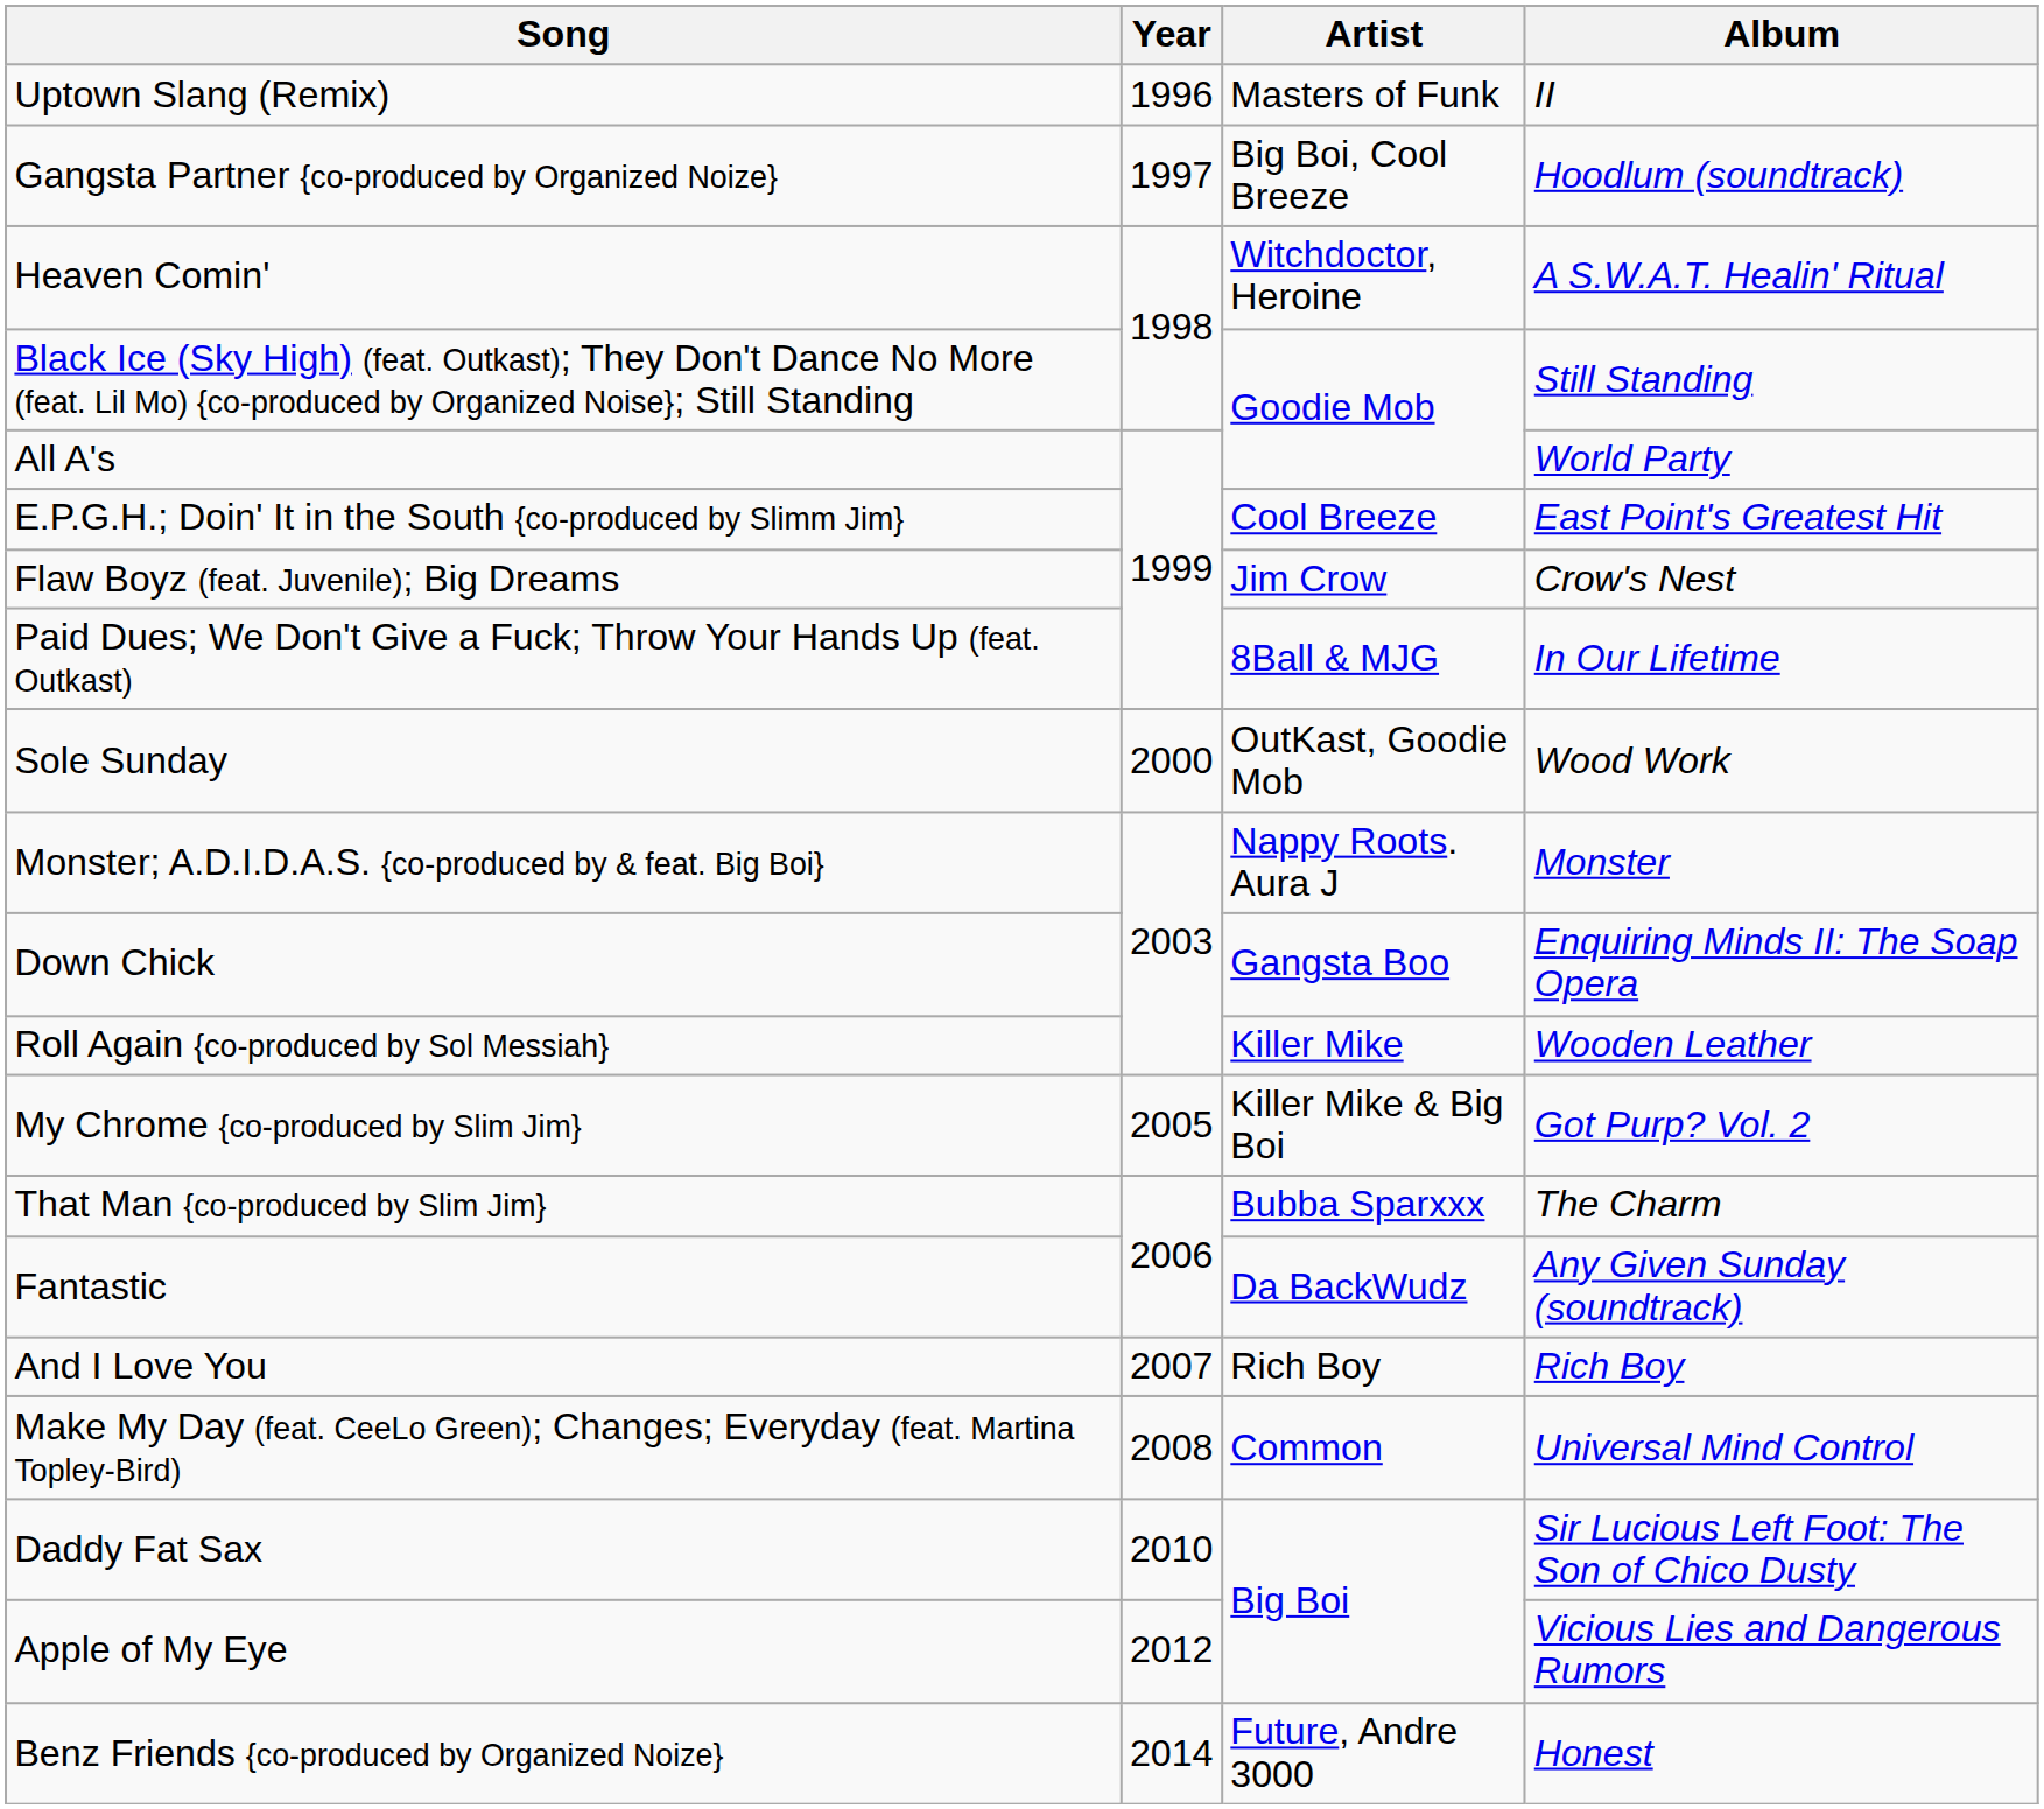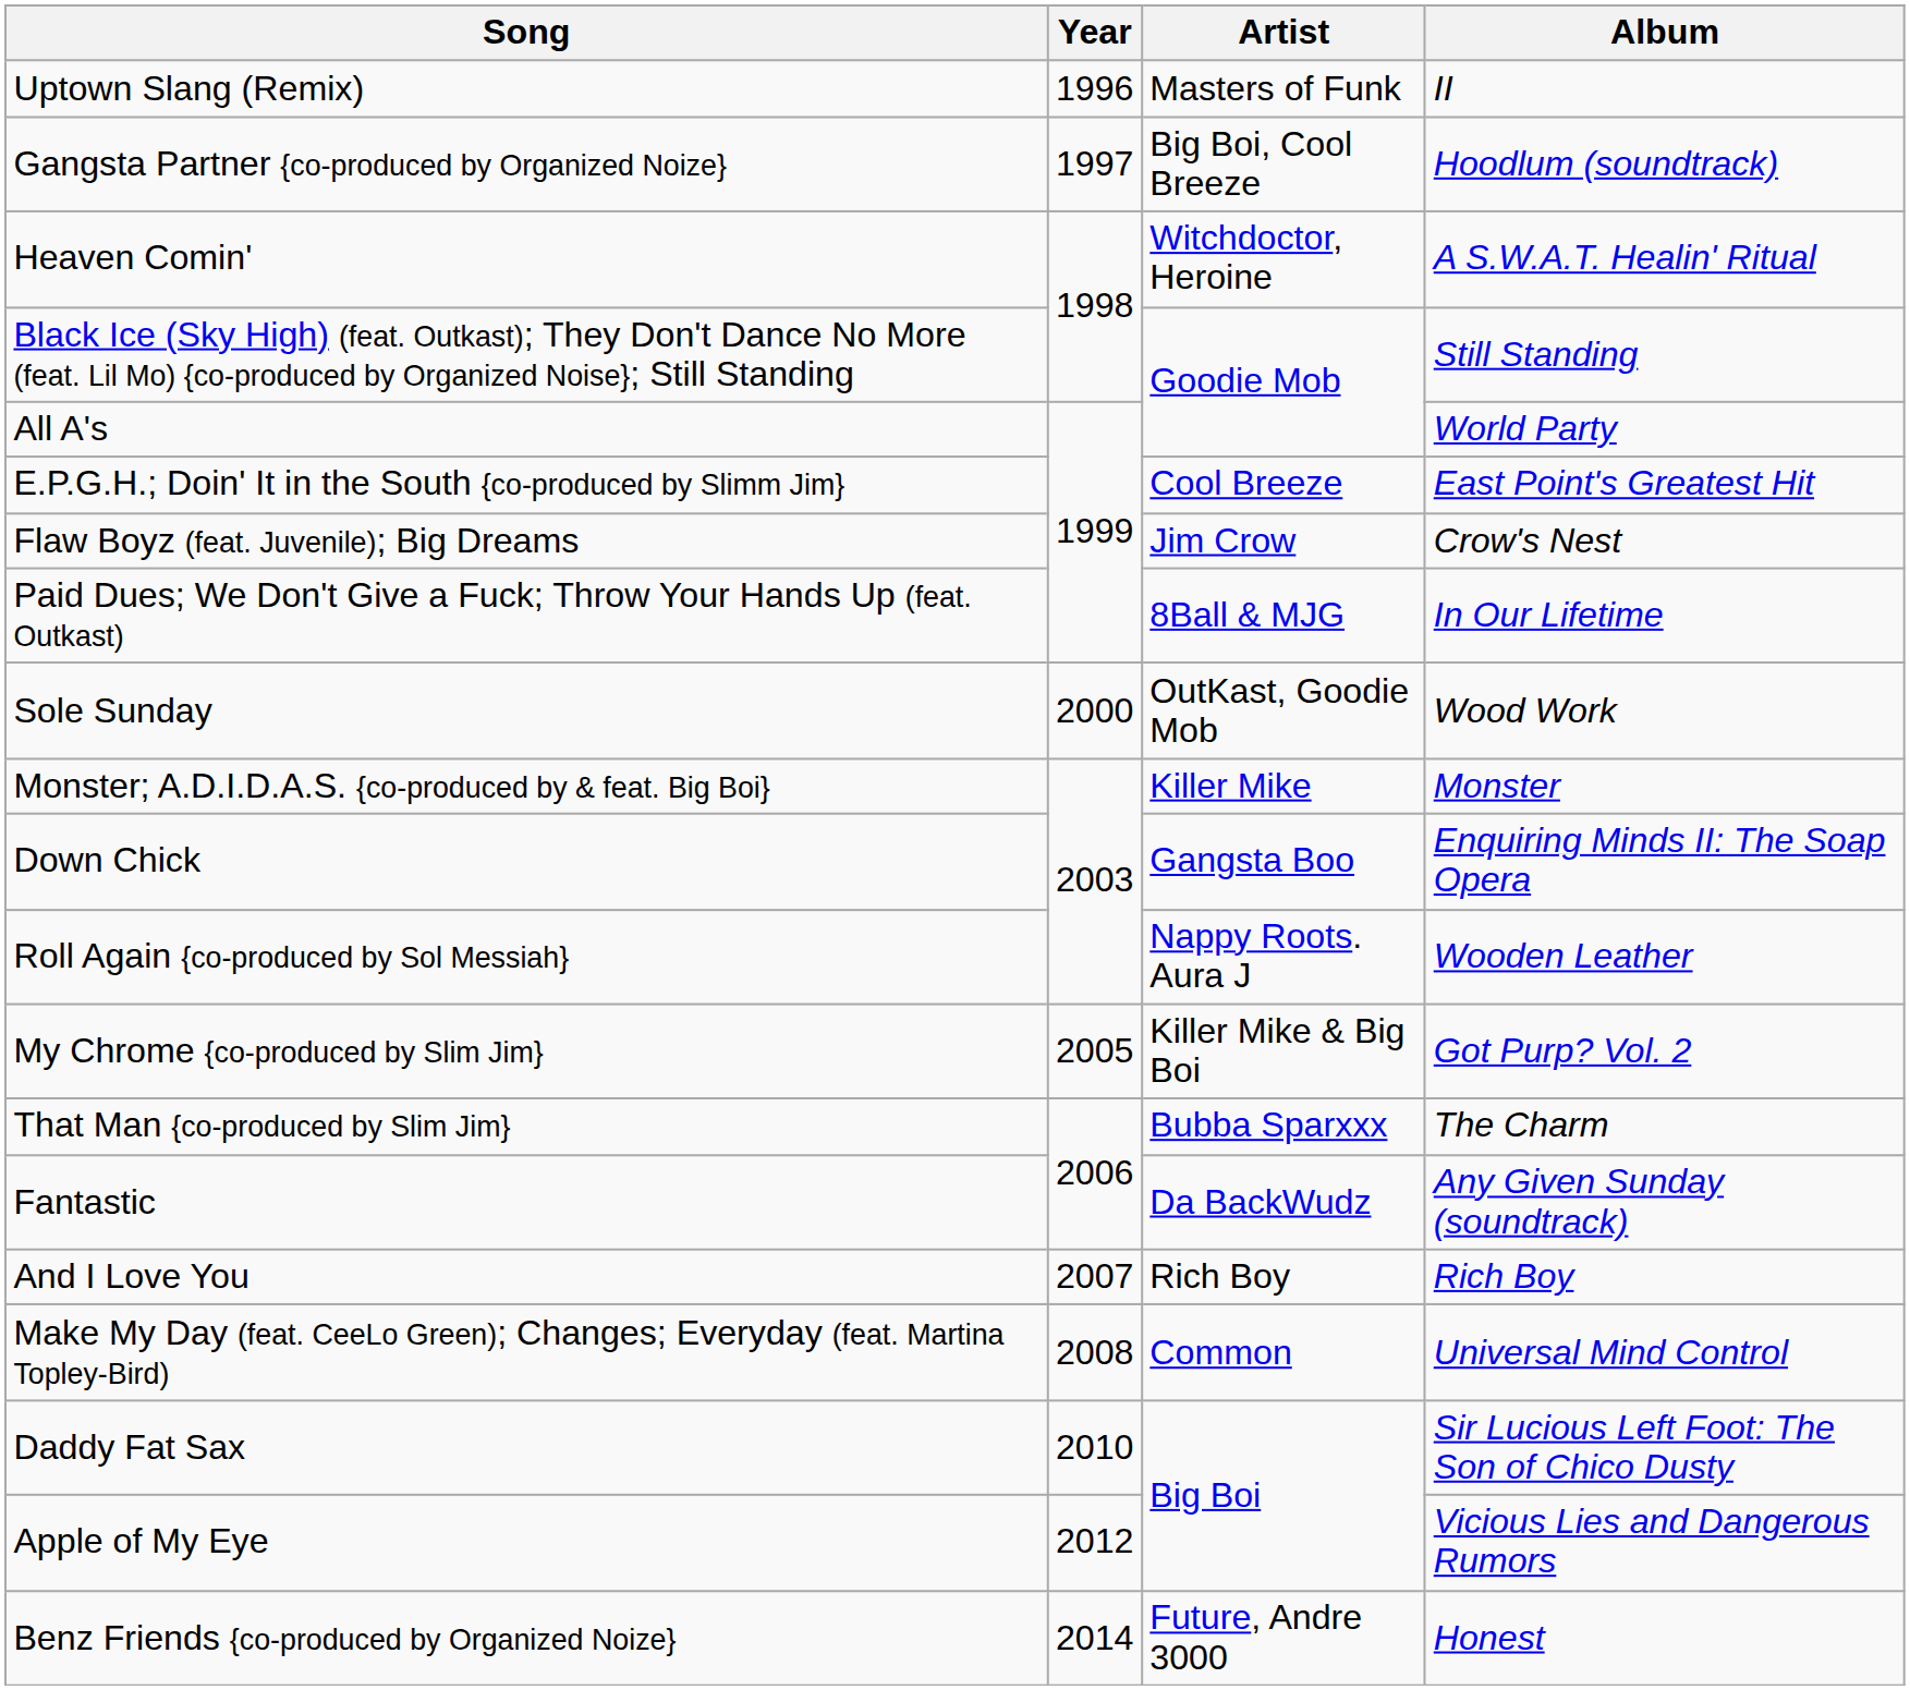 <table class="wikitable">
 <tr>
 <th>Song</th>
 <th>Year</th>
 <th>Artist</th>
 <th>Album</th>
 </tr>
 <tr>
 <td>Uptown Slang (Remix)</td>
 <td>1996</td>
 <td>Masters of Funk</td>
 <td><em>II</em></td>
 </tr>
 <tr>
 <td>Gangsta Partner <small>{co-produced by Organized Noize}</small></td>
 <td>1997</td>
 <td>Big Boi, Cool Breeze</td>
 <td><em><a href='#'>Hoodlum (soundtrack)</a></em></td>
 </tr>
 <tr>
 <td>Heaven Comin'</td>
 <td rowspan="2">1998</td>
 <td><a href='#'>Witchdoctor</a>, Heroine</td>
 <td><em><a href='#'>A S.W.A.T. Healin' Ritual</a></em></td>
 </tr>
 <tr>
 <td><a href='#'>Black Ice (Sky High)</a> <small>(feat. Outkast)</small>; They Don't Dance No More <small>(feat. Lil Mo) {co-produced by Organized Noise}</small>; Still Standing</td>
 <td rowspan="2"><a href='#'>Goodie Mob</a></td>
 <td><a href='#'><em>Still Standing</em></a></td>
 </tr>
 <tr>
 <td>All A's</td>
 <td rowspan="4">1999</td>
 <td><a href='#'><em>World Party</em></a></td>
 </tr>
 <tr>
 <td>E.P.G.H.; Doin' It in the South <small>{co-produced by Slimm Jim}</small></td>
 <td><a href='#'>Cool Breeze</a></td>
 <td><em><a href='#'>East Point's Greatest Hit</a></em></td>
 </tr>
 <tr>
 <td>Flaw Boyz <small>(feat. Juvenile)</small>; Big Dreams</td>
 <td><a href='#'>Jim Crow</a></td>
 <td><em>Crow's Nest</em></td>
 </tr>
 <tr>
 <td>Paid Dues; We Don't Give a Fuck; Throw Your Hands Up <small>(feat. Outkast)</small></td>
 <td><a href='#'>8Ball & MJG</a></td>
 <td><a href='#'><em>In Our Lifetime</em></a></td>
 </tr>
 <tr>
 <td>Sole Sunday</td>
 <td>2000</td>
 <td>OutKast, Goodie Mob</td>
 <td><em>Wood Work</em></td>
 </tr>
 <tr>
 <td>Monster; A.D.I.D.A.S. <small>{co-produced by & feat. Big Boi}</small></td>
 <td rowspan="3">2003</td>
-<td><a href='#'>Nappy Roots</a>. Aura J</td>
+<td><a href='#'>Killer Mike</a></td>
 <td><a href='#'><em>Monster</em></a></td>
 </tr>
 <tr>
 <td>Down Chick</td>
 <td><a href='#'>Gangsta Boo</a></td>
 <td><em><a href='#'>Enquiring Minds II: The Soap Opera</a></em></td>
 </tr>
 <tr>
 <td>Roll Again <small>{co-produced by Sol Messiah}</small></td>
-<td><a href='#'>Killer Mike</a></td>
+<td><a href='#'>Nappy Roots</a>. Aura J</td>
 <td><em><a href='#'>Wooden Leather</a></em></td>
 </tr>
 <tr>
 <td>My Chrome <small>{co-produced by Slim Jim}</small></td>
 <td>2005</td>
 <td>Killer Mike & Big Boi</td>
 <td><em><a href='#'>Got Purp? Vol. 2</a></em></td>
 </tr>
 <tr>
 <td>That Man <small>{co-produced by Slim Jim}</small></td>
 <td rowspan="2">2006</td>
 <td><a href='#'>Bubba Sparxxx</a></td>
 <td><em>The Charm</em></td>
 </tr>
 <tr>
 <td>Fantastic</td>
 <td><a href='#'>Da BackWudz</a></td>
 <td><em><a href='#'>Any Given Sunday (soundtrack)</a></em></td>
 </tr>
 <tr>
 <td>And I Love You</td>
 <td>2007</td>
 <td>Rich Boy</td>
 <td><a href='#'><em>Rich Boy</em></a></td>
 </tr>
 <tr>
 <td>Make My Day <small>(feat. CeeLo Green)</small>; Changes; Everyday <small>(feat. Martina Topley-Bird)</small></td>
 <td>2008</td>
 <td><a href='#'>Common</a></td>
 <td><em><a href='#'>Universal Mind Control</a></em></td>
 </tr>
 <tr>
 <td>Daddy Fat Sax</td>
 <td>2010</td>
 <td rowspan="2"><a href='#'>Big Boi</a></td>
 <td><em><a href='#'>Sir Lucious Left Foot: The Son of Chico Dusty</a></em></td>
 </tr>
 <tr>
 <td>Apple of My Eye</td>
 <td>2012</td>
 <td><em><a href='#'>Vicious Lies and Dangerous Rumors</a></em></td>
 </tr>
 <tr>
 <td>Benz Friends <small>{co-produced by Organized Noize}</small></td>
 <td>2014</td>
 <td><a href='#'>Future</a>, Andre 3000</td>
 <td><em><a href='#'>Honest</a></em></td>
 </tr>
 </table>
